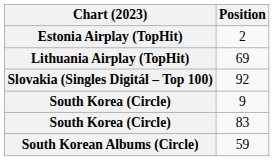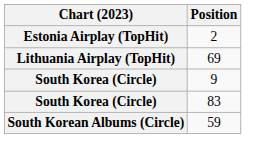 <table class="wikitable plainrowheaders sortable" style="text-align:center">
 <tr>
 <th scope="col">Chart (2023)</th>
 <th scope="col">Position</th>
 </tr>
 <tr>
 <th scope="row">Estonia Airplay (TopHit)</th>
 <td>2</td>
 </tr>
 <tr>
 <th scope="row">Lithuania Airplay (TopHit)</th>
 <td>69</td>
 </tr>
 <tr>
-<th scope="row">Slovakia (Singles Digitál – Top 100)</th>
-<td>92</td>
-</tr>
-<tr>
 <th scope="row">South Korea (Circle)</th>
 <td>9</td>
 </tr>
 <tr>
 <th scope="row">South Korea (Circle)<br></th>
 <td>83</td>
 </tr>
 <tr>
 <th scope="row">South Korean Albums (Circle)<br></th>
 <td>59</td>
 </tr>
 </table>
